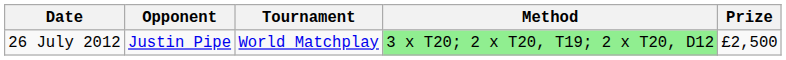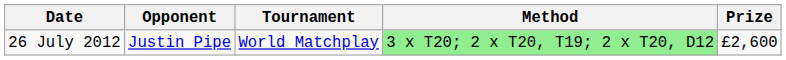 <table class="wikitable">
 <tr>
 <th>Date</th>
 <th>Opponent</th>
 <th>Tournament</th>
 <th>Method</th>
 <th>Prize</th>
 </tr>
 <tr>
 <td>26 July 2012</td>
 <td> <a href='#'>Justin Pipe</a></td>
 <td><a href='#'>World Matchplay</a></td>
 <td style="background: lightgreen;">3 x T20; 2 x T20, T19; 2 x T20, D12</td>
-<td>£2,500</td>
+<td>£2,600</td>
 </tr>
 </table>
